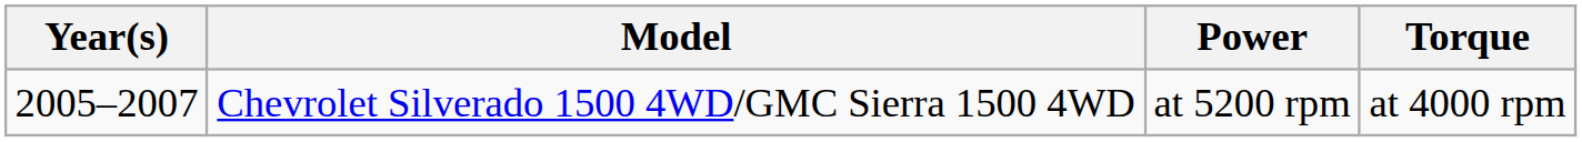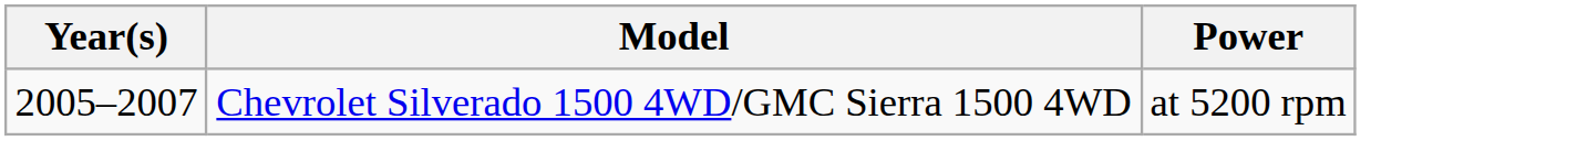 <table class="wikitable">
 <tr>
 <th scope="col">Year(s)</th>
 <th scope="col">Model</th>
 <th scope="col">Power</th>
-<th scope="col">Torque</th>
 </tr>
 <tr>
 <td>2005–2007</td>
 <td><a href='#'>Chevrolet Silverado 1500 4WD</a>/GMC Sierra 1500 4WD</td>
 <td> at 5200 rpm</td>
-<td> at 4000 rpm</td>
 </tr>
 </table>
